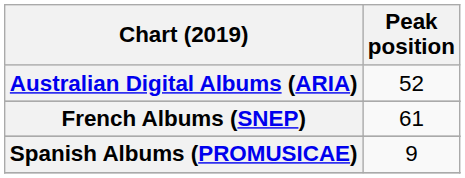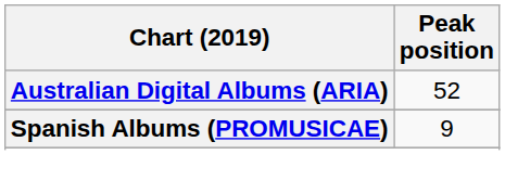 <table class="wikitable sortable plainrowheaders" style="text-align:center">
 <tr>
 <th scope="col">Chart (2019)</th>
 <th scope="col">Peak<br>position</th>
 </tr>
 <tr>
 <th scope="row"><a href='#'>Australian Digital Albums</a> (<a href='#'>ARIA</a>)</th>
 <td>52</td>
 </tr>
 <tr>
 </tr>
 <tr>
 </tr>
 <tr>
 </tr>
 <tr>
-</tr>
-<tr>
-<th scope="row">French Albums (<a href='#'>SNEP</a>)</th>
-<td>61</td>
 </tr>
 <tr>
 </tr>
 <tr>
 </tr>
 <tr>
 </tr>
 <tr>
 </tr>
 <tr>
 <th scope="row">Spanish Albums (<a href='#'>PROMUSICAE</a>)</th>
 <td>9</td>
 </tr>
 <tr>
 </tr>
 <tr>
 </tr>
 <tr>
 </tr>
 </table>
